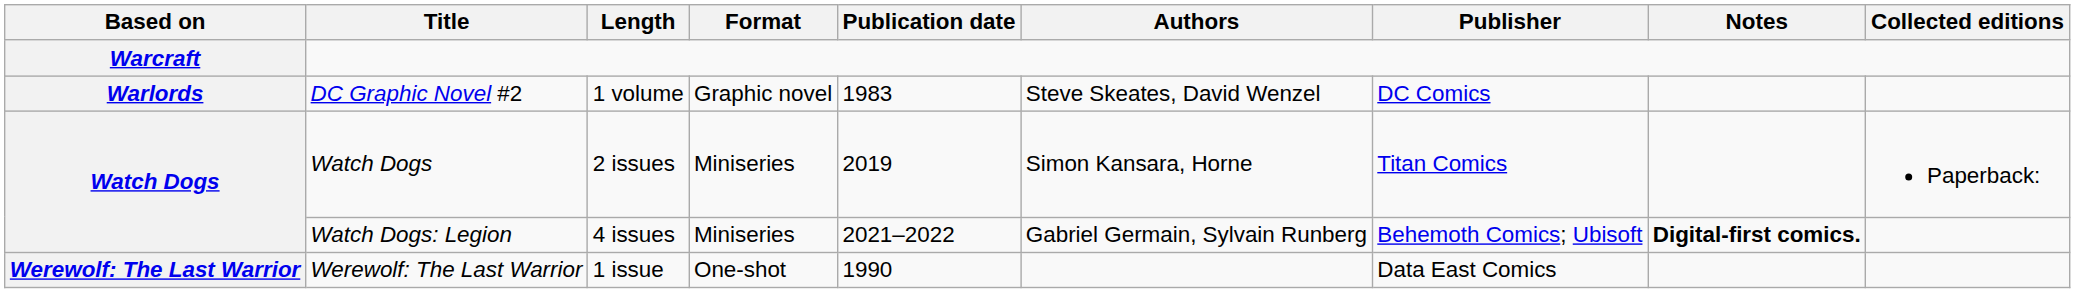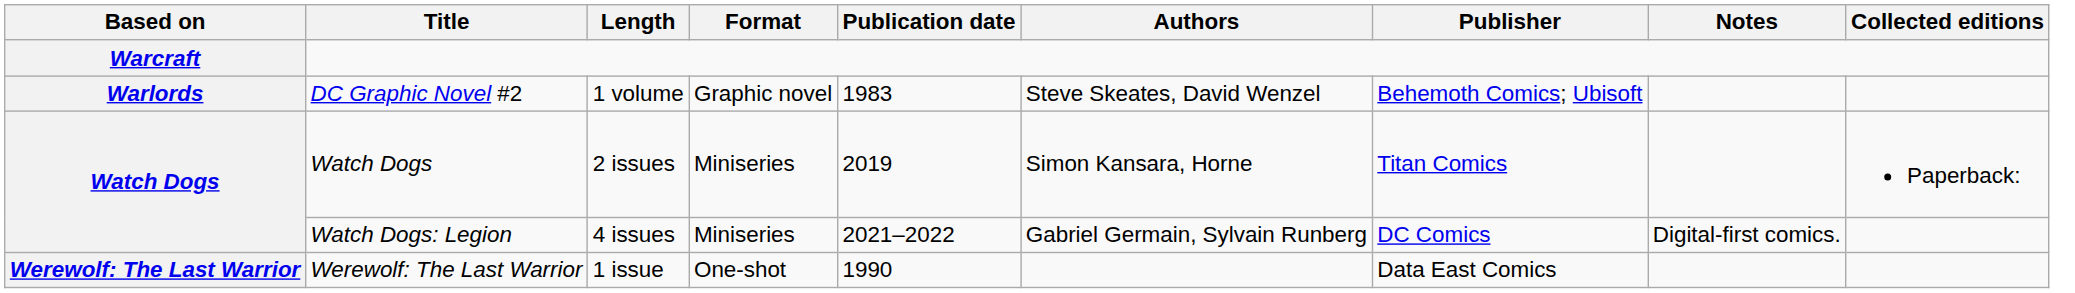 <table class="wikitable mw-collapsible">
 <tr>
 <th>Based on</th>
 <th>Title</th>
 <th>Length</th>
 <th>Format</th>
 <th>Publication date</th>
 <th>Authors</th>
 <th>Publisher</th>
 <th>Notes</th>
 <th>Collected editions</th>
 </tr>
 <tr>
 <th><em><a href='#'>Warcraft</a></em></th>
 <td colspan="8"></td>
 </tr>
 <tr>
 <th><em><a href='#'>Warlords</a></em></th>
 <td><em><a href='#'>DC Graphic Novel</a></em> #2</td>
 <td>1 volume</td>
 <td>Graphic novel</td>
 <td>1983</td>
 <td>Steve Skeates, David Wenzel</td>
-<td><a href='#'>DC Comics</a></td>
+<td><a href='#'>Behemoth Comics</a>; <a href='#'>Ubisoft</a></td>
 <td></td>
 <td></td>
 </tr>
 <tr>
 <th rowspan="2"><em><a href='#'>Watch Dogs</a></em></th>
 <td><em>Watch Dogs</em></td>
 <td>2 issues</td>
 <td>Miniseries</td>
 <td>2019</td>
 <td>Simon Kansara, Horne</td>
 <td><a href='#'>Titan Comics</a></td>
 <td></td>
 <td><br><ul><li>Paperback: </li></ul></td>
 </tr>
 <tr>
 <td><em>Watch Dogs: Legion</em></td>
 <td>4 issues</td>
 <td>Miniseries</td>
 <td>2021–2022</td>
 <td>Gabriel Germain, Sylvain Runberg</td>
-<td><a href='#'>Behemoth Comics</a>; <a href='#'>Ubisoft</a></td>
-<td><strong>Digital-first comics.</strong></td>
+<td><a href='#'>DC Comics</a></td>
+<td>Digital-first comics.</td>
 <td></td>
 </tr>
 <tr>
 <th><em><a href='#'>Werewolf: The Last Warrior</a></em></th>
 <td><em>Werewolf: The Last Warrior</em></td>
 <td>1 issue</td>
 <td>One-shot</td>
 <td>1990</td>
 <td></td>
 <td>Data East Comics</td>
 <td></td>
 <td></td>
 </tr>
 </table>
